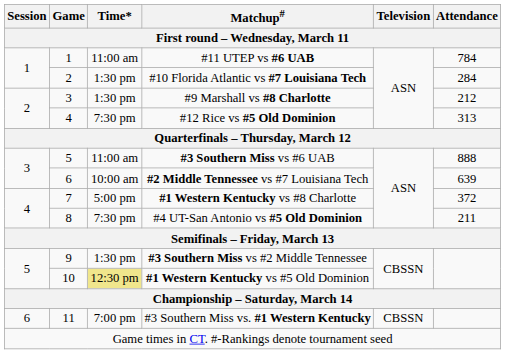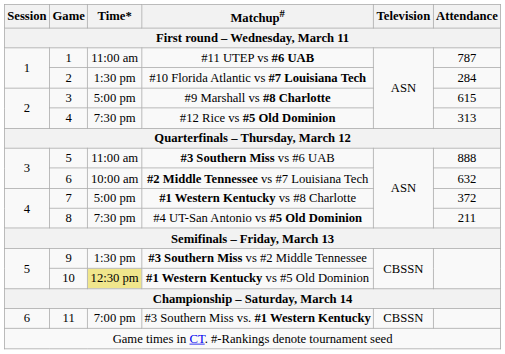 <table class="wikitable" style="text-align:center">
 <tr>
 <th>Session</th>
 <th>Game</th>
 <th>Time*</th>
 <th>Matchup<sup>#</sup></th>
 <th>Television</th>
 <th>Attendance</th>
 </tr>
 <tr>
 <th colspan=6>First round – Wednesday, March 11</th>
 </tr>
 <tr>
 <td rowspan=2>1</td>
 <td>1</td>
 <td>11:00 am</td>
 <td>#11 UTEP vs <strong>#6 UAB</strong></td>
 <td rowspan=4>ASN</td>
-<td rowspan=1>784</td>
+<td rowspan=1>787</td>
 </tr>
 <tr>
 <td>2</td>
 <td>1:30 pm</td>
 <td>#10 Florida Atlantic vs <strong>#7 Louisiana Tech</strong></td>
 <td>284</td>
 </tr>
 <tr>
 <td rowspan=2>2</td>
 <td>3</td>
-<td>1:30 pm</td>
+<td>5:00 pm</td>
 <td>#9 Marshall vs <strong>#8 Charlotte</strong></td>
-<td rowspan=1>212</td>
+<td rowspan=1>615</td>
 </tr>
 <tr>
 <td>4</td>
 <td>7:30 pm</td>
 <td>#12 Rice vs <strong>#5 Old Dominion</strong></td>
 <td>313</td>
 </tr>
 <tr>
 <th colspan=6>Quarterfinals – Thursday, March 12</th>
 </tr>
 <tr>
 <td rowspan=2>3</td>
 <td>5</td>
 <td>11:00 am</td>
 <td><strong>#3 Southern Miss</strong> vs #6 UAB</td>
 <td rowspan=4>ASN</td>
 <td rowspan=1>888</td>
 </tr>
 <tr>
 <td>6</td>
 <td>10:00 am</td>
 <td><strong>#2 Middle Tennessee</strong> vs #7 Louisiana Tech</td>
-<td>639</td>
+<td>632</td>
 </tr>
 <tr>
 <td rowspan=2>4</td>
 <td>7</td>
 <td>5:00 pm</td>
 <td><strong>#1 Western Kentucky</strong> vs #8 Charlotte</td>
 <td rowspan=1>372</td>
 </tr>
 <tr>
 <td>8</td>
 <td>7:30 pm</td>
 <td>#4 UT-San Antonio vs <strong>#5 Old Dominion</strong></td>
 <td>211</td>
 </tr>
 <tr>
 <th colspan=6>Semifinals – Friday, March 13</th>
 </tr>
 <tr>
 <td rowspan=2>5</td>
 <td>9</td>
 <td>1:30 pm</td>
 <td><strong>#3 Southern Miss</strong> vs #2 Middle Tennessee</td>
 <td rowspan=2>CBSSN</td>
 <td rowspan=2></td>
 </tr>
 <tr>
 <td>10</td>
 <td style="background: khaki;">12:30 pm</td>
 <td><strong>#1 Western Kentucky</strong> vs #5 Old Dominion</td>
 </tr>
 <tr>
 <th colspan=6>Championship – Saturday, March 14</th>
 </tr>
 <tr>
 <td>6</td>
 <td>11</td>
 <td>7:00 pm</td>
 <td>#3 Southern Miss vs. <strong>#1 Western Kentucky</strong></td>
 <td>CBSSN</td>
 <td></td>
 </tr>
 <tr>
 <td colspan=6>Game times in <a href='#'>CT</a>. #-Rankings denote tournament seed</td>
 </tr>
 </table>
